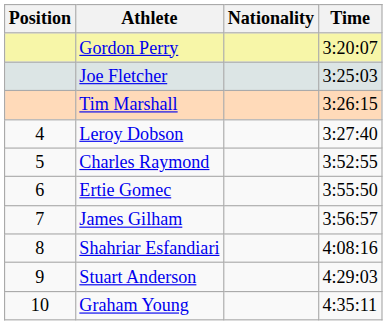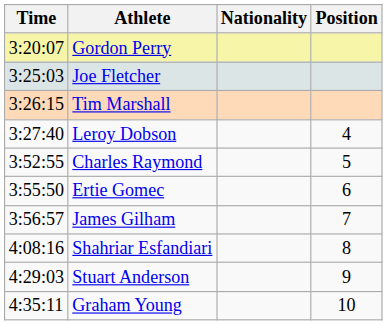 <table class="wikitable sortable">
 <tr>
-<th>Position</th>
+<th>Time</th>
 <th>Athlete</th>
 <th>Nationality</th>
-<th>Time</th>
+<th>Position</th>
 </tr>
 <tr bgcolor="#F7F6A8">
-<td align=center></td>
+<td>3:20:07</td>
 <td><a href='#'>Gordon Perry</a></td>
 <td></td>
-<td>3:20:07</td>
+<td align=center></td>
 </tr>
 <tr bgcolor="#DCE5E5">
-<td align=center></td>
+<td>3:25:03</td>
 <td><a href='#'>Joe Fletcher</a></td>
 <td></td>
-<td>3:25:03</td>
+<td align=center></td>
 </tr>
 <tr bgcolor="#FFDAB9">
-<td align=center></td>
+<td>3:26:15</td>
 <td><a href='#'>Tim Marshall</a></td>
 <td></td>
-<td>3:26:15</td>
+<td align=center></td>
 </tr>
 <tr>
-<td align=center>4</td>
+<td>3:27:40</td>
 <td><a href='#'>Leroy Dobson</a></td>
 <td></td>
-<td>3:27:40</td>
+<td align=center>4</td>
 </tr>
 <tr>
-<td align=center>5</td>
+<td>3:52:55</td>
 <td><a href='#'>Charles Raymond</a></td>
 <td></td>
-<td>3:52:55</td>
+<td align=center>5</td>
 </tr>
 <tr>
-<td align=center>6</td>
+<td>3:55:50</td>
 <td><a href='#'>Ertie Gomec</a></td>
 <td></td>
-<td>3:55:50</td>
+<td align=center>6</td>
 </tr>
 <tr>
-<td align=center>7</td>
+<td>3:56:57</td>
 <td><a href='#'>James Gilham</a></td>
 <td></td>
-<td>3:56:57</td>
+<td align=center>7</td>
 </tr>
 <tr>
-<td align=center>8</td>
+<td>4:08:16</td>
 <td><a href='#'>Shahriar Esfandiari</a></td>
 <td></td>
-<td>4:08:16</td>
+<td align=center>8</td>
 </tr>
 <tr>
-<td align=center>9</td>
+<td>4:29:03</td>
 <td><a href='#'>Stuart Anderson</a></td>
 <td></td>
-<td>4:29:03</td>
+<td align=center>9</td>
 </tr>
 <tr>
-<td align=center>10</td>
+<td>4:35:11</td>
 <td><a href='#'>Graham Young</a></td>
 <td></td>
-<td>4:35:11</td>
+<td align=center>10</td>
 </tr>
 </table>
